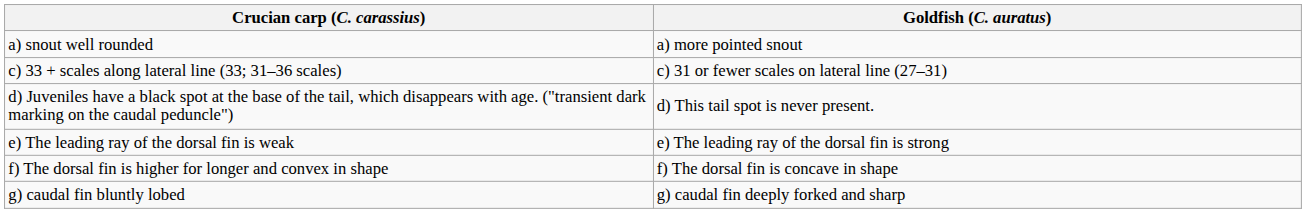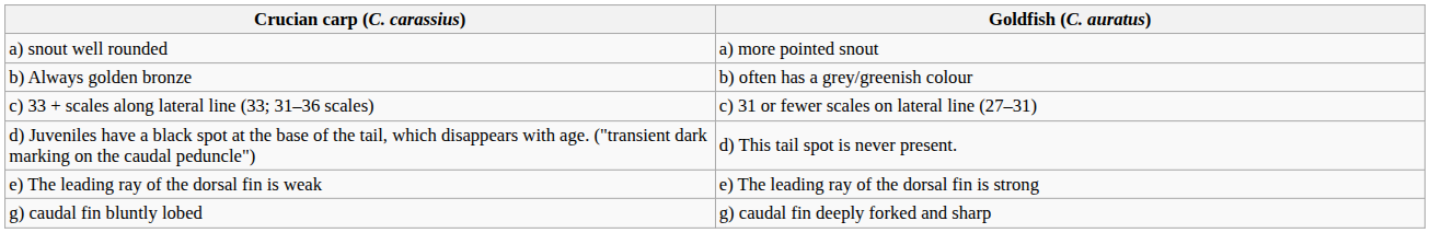 <table class="wikitable">
 <tr>
 <th width=30%>Crucian carp (<em>C. carassius</em>)</th>
 <th width=30%>Goldfish (<em>C. auratus</em>)</th>
 </tr>
 <tr>
 <td>a) snout well rounded</td>
 <td>a) more pointed snout</td>
+</tr>
+<tr>
+<td>b) Always golden bronze</td>
+<td>b) often has a grey/greenish colour</td>
 </tr>
 <tr>
 <td>c) 33 + scales along lateral line (33; 31–36 scales)</td>
 <td>c) 31 or fewer scales on lateral line (27–31)</td>
 </tr>
 <tr>
 <td>d) Juveniles have a black spot at the base of the tail, which disappears with age. ("transient dark marking on the caudal peduncle")</td>
 <td>d) This tail spot is never present.</td>
 </tr>
 <tr>
 <td>e) The leading ray of the dorsal fin is weak</td>
 <td>e) The leading ray of the dorsal fin is strong</td>
 </tr>
 <tr>
-<td>f) The dorsal fin is higher for longer and convex in shape</td>
-<td>f) The dorsal fin is concave in shape</td>
-</tr>
-<tr>
 <td>g) caudal fin bluntly lobed</td>
 <td>g) caudal fin deeply forked and sharp</td>
 </tr>
 </table>
